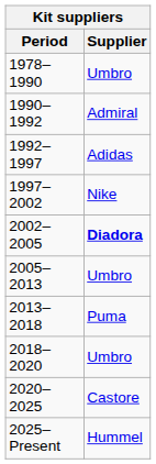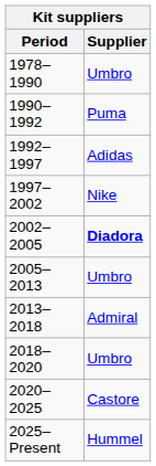 <table class="wikitable plainrowheaders" style="width: 25%; text-align: centr; margin-left:1em; float: left">
 <tr>
 <th colspan=3>Kit suppliers</th>
 </tr>
 <tr>
 <th scope="col">Period</th>
 <th scope="col">Supplier</th>
 </tr>
 <tr>
 <td scope="row">1978–1990</td>
 <td><a href='#'>Umbro</a></td>
 </tr>
 <tr>
 <td scope="row">1990–1992</td>
-<td><a href='#'>Admiral</a></td>
+<td><a href='#'>Puma</a></td>
 </tr>
 <tr>
 <td scope="row">1992–1997</td>
 <td><a href='#'>Adidas</a></td>
 </tr>
 <tr>
 <td scope="row">1997–2002</td>
 <td><a href='#'>Nike</a></td>
 </tr>
 <tr>
 <td scope="row">2002–2005</td>
 <td><strong><a href='#'>Diadora</a></strong></td>
 </tr>
 <tr>
 <td scope="row">2005–2013</td>
 <td><a href='#'>Umbro</a></td>
 </tr>
 <tr>
 <td scope="row">2013–2018</td>
-<td><a href='#'>Puma</a></td>
+<td><a href='#'>Admiral</a></td>
 </tr>
 <tr>
 <td scope="row">2018–2020</td>
 <td><a href='#'>Umbro</a></td>
 </tr>
 <tr>
 <td scope="row">2020–2025</td>
 <td><a href='#'>Castore</a></td>
 </tr>
 <tr>
 <td scope="row">2025–Present</td>
 <td><a href='#'>Hummel</a></td>
 </tr>
 </table>
